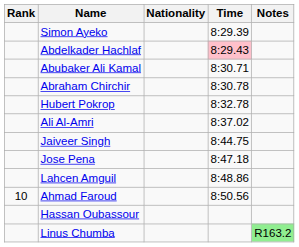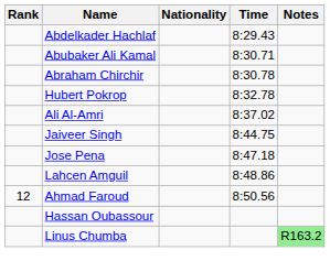 <table class="wikitable sortable" style="text-align:center">
 <tr>
 <th>Rank</th>
 <th>Name</th>
 <th>Nationality</th>
 <th>Time</th>
 <th>Notes</th>
 </tr>
 <tr>
 <td></td>
-<td align=left><a href='#'>Simon Ayeko</a></td>
-<td align=left></td>
-<td>8:29.39</td>
-<td></td>
-</tr>
-<tr>
-<td></td>
 <td align=left><a href='#'>Abdelkader Hachlaf</a></td>
 <td align=left></td>
-<td style="background: pink;">8:29.43</td>
+<td>8:29.43</td>
 <td></td>
 </tr>
 <tr>
 <td></td>
 <td align=left><a href='#'>Abubaker Ali Kamal</a></td>
 <td align=left></td>
 <td>8:30.71</td>
 <td></td>
 </tr>
 <tr>
 <td></td>
 <td align=left><a href='#'>Abraham Chirchir</a></td>
 <td align=left></td>
 <td>8:30.78</td>
 <td></td>
 </tr>
 <tr>
 <td></td>
 <td align=left><a href='#'>Hubert Pokrop</a></td>
 <td align=left></td>
 <td>8:32.78</td>
 <td></td>
 </tr>
 <tr>
 <td></td>
 <td align=left><a href='#'>Ali Al-Amri</a></td>
 <td align=left></td>
 <td>8:37.02</td>
 <td></td>
 </tr>
 <tr>
 <td></td>
 <td align=left><a href='#'>Jaiveer Singh</a></td>
 <td align=left></td>
 <td>8:44.75</td>
 <td></td>
 </tr>
 <tr>
 <td></td>
 <td align=left><a href='#'>Jose Pena</a></td>
 <td align=left></td>
 <td>8:47.18</td>
 <td></td>
 </tr>
 <tr>
 <td></td>
 <td align=left><a href='#'>Lahcen Amguil</a></td>
 <td align=left></td>
 <td>8:48.86</td>
 <td></td>
 </tr>
 <tr>
-<td>10</td>
+<td>12</td>
 <td align=left><a href='#'>Ahmad Faroud</a></td>
 <td align=left></td>
 <td>8:50.56</td>
 <td></td>
 </tr>
 <tr>
 <td></td>
 <td align=left><a href='#'>Hassan Oubassour</a></td>
 <td align=left></td>
 <td></td>
 <td></td>
 </tr>
 <tr>
 <td></td>
 <td align=left><a href='#'>Linus Chumba</a></td>
 <td align=left></td>
 <td></td>
 <td style="background: lightgreen;">R163.2</td>
 </tr>
 </table>
